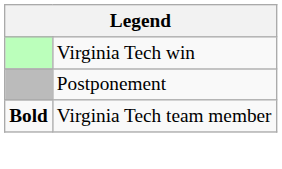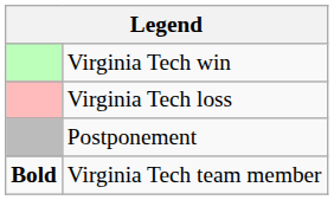 <table class="wikitable" style="font-size:90%">
 <tr>
 <th colspan="2">Legend</th>
 </tr>
 <tr>
 <td bgcolor="#bbffbb"> </td>
 <td>Virginia Tech win</td>
+</tr>
+<tr>
+<td bgcolor="#ffbbbb"> </td>
+<td>Virginia Tech loss</td>
 </tr>
 <tr>
 <td bgcolor="#bbbbbb"> </td>
 <td>Postponement</td>
 </tr>
 <tr>
 <td><strong>Bold</strong></td>
 <td>Virginia Tech team member</td>
 </tr>
 </table>
